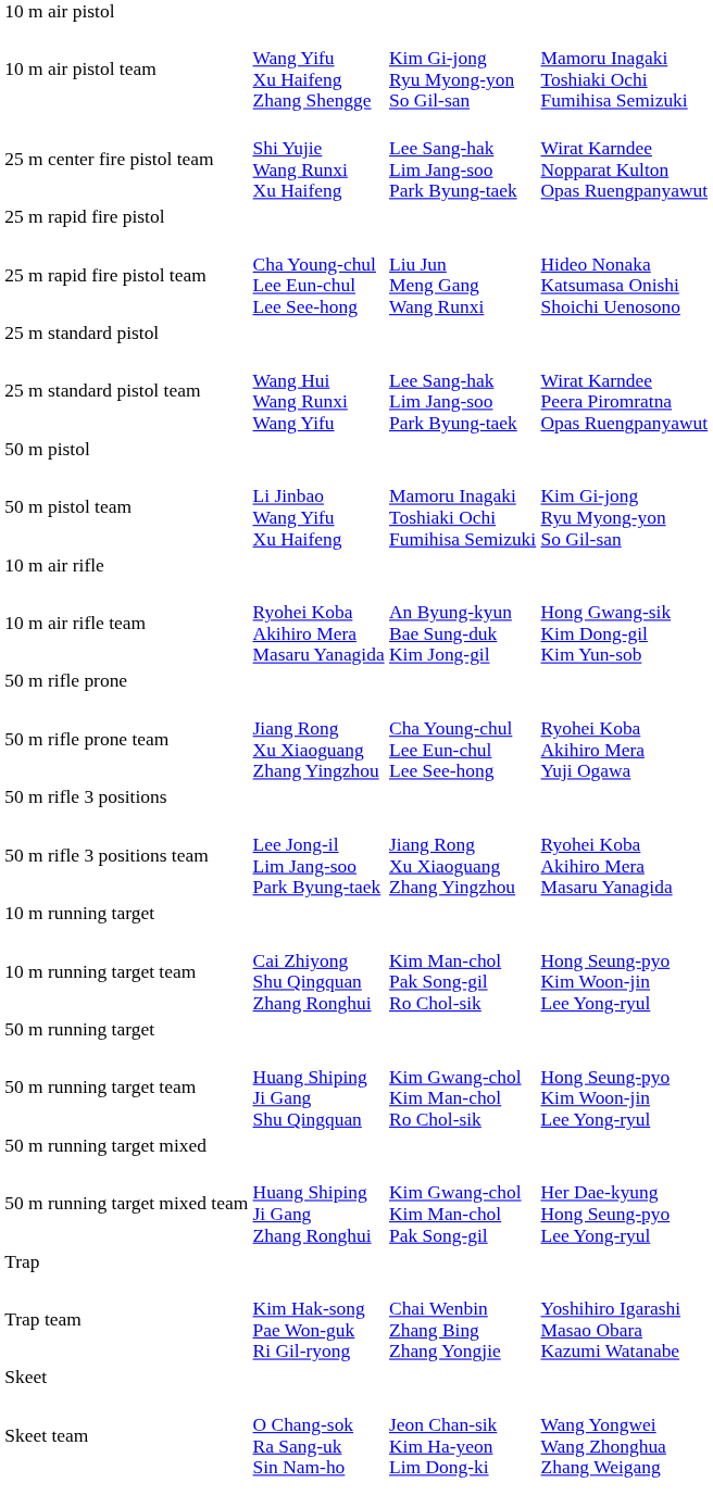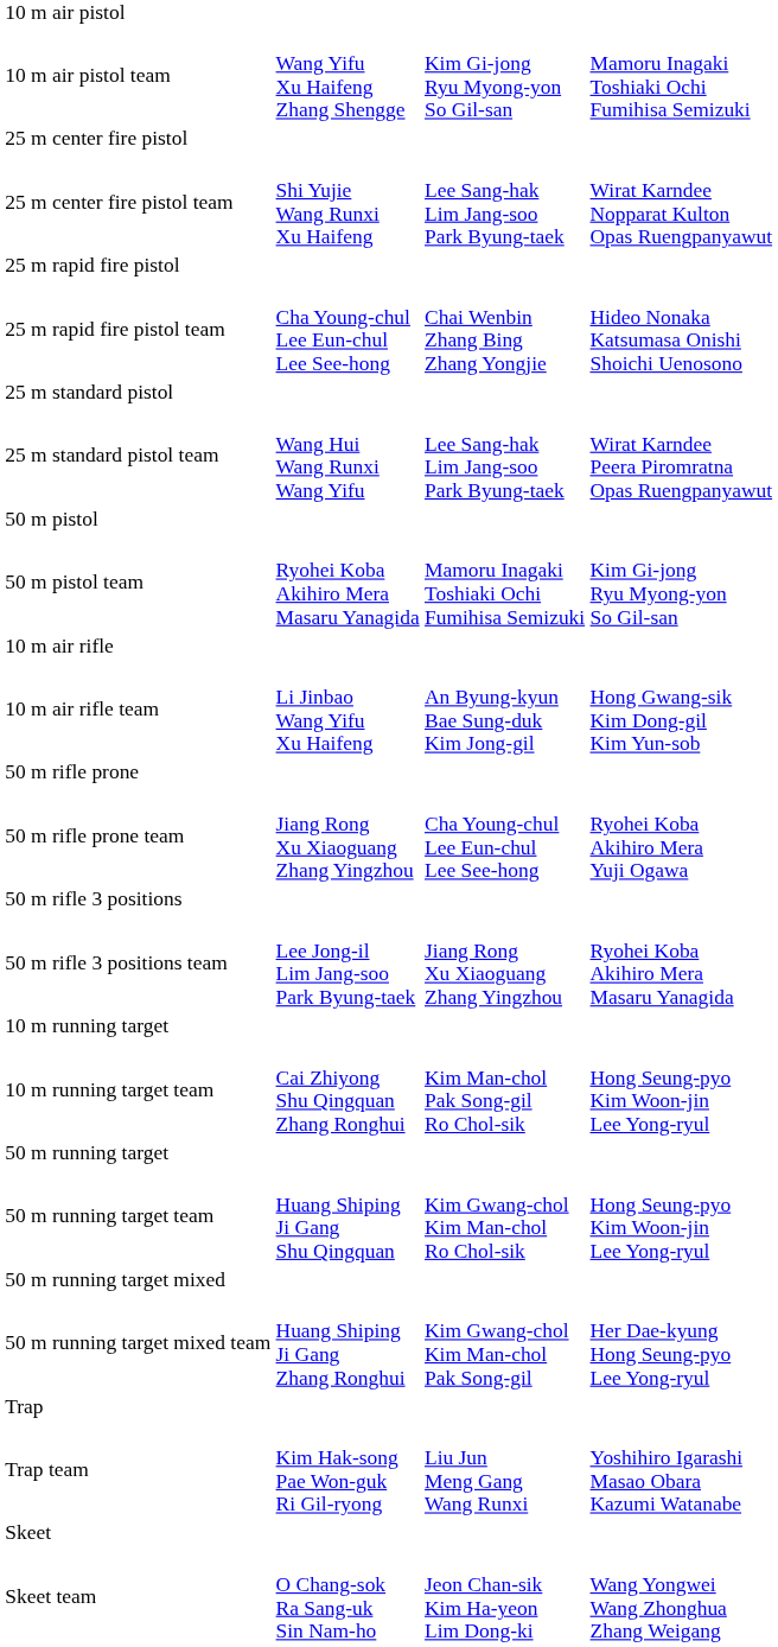 <table>
 <tr>
 <td>10 m air pistol</td>
 <td></td>
 <td></td>
 <td></td>
 </tr>
 <tr>
 <td>10 m air pistol team</td>
 <td><br><a href='#'>Wang Yifu</a><br><a href='#'>Xu Haifeng</a><br><a href='#'>Zhang Shengge</a></td>
 <td><br><a href='#'>Kim Gi-jong</a><br><a href='#'>Ryu Myong-yon</a><br><a href='#'>So Gil-san</a></td>
 <td><br><a href='#'>Mamoru Inagaki</a><br><a href='#'>Toshiaki Ochi</a><br><a href='#'>Fumihisa Semizuki</a></td>
+</tr>
+<tr>
+<td>25 m center fire pistol</td>
+<td></td>
+<td></td>
+<td></td>
 </tr>
 <tr>
 <td>25 m center fire pistol team</td>
 <td><br><a href='#'>Shi Yujie</a><br><a href='#'>Wang Runxi</a><br><a href='#'>Xu Haifeng</a></td>
 <td><br><a href='#'>Lee Sang-hak</a><br><a href='#'>Lim Jang-soo</a><br><a href='#'>Park Byung-taek</a></td>
 <td><br><a href='#'>Wirat Karndee</a><br><a href='#'>Nopparat Kulton</a><br><a href='#'>Opas Ruengpanyawut</a></td>
 </tr>
 <tr>
 <td>25 m rapid fire pistol</td>
 <td></td>
 <td></td>
 <td></td>
 </tr>
 <tr>
 <td>25 m rapid fire pistol team</td>
 <td><br><a href='#'>Cha Young-chul</a><br><a href='#'>Lee Eun-chul</a><br><a href='#'>Lee See-hong</a></td>
-<td><br><a href='#'>Liu Jun</a><br><a href='#'>Meng Gang</a><br><a href='#'>Wang Runxi</a></td>
+<td><br><a href='#'>Chai Wenbin</a><br><a href='#'>Zhang Bing</a><br><a href='#'>Zhang Yongjie</a></td>
 <td><br><a href='#'>Hideo Nonaka</a><br><a href='#'>Katsumasa Onishi</a><br><a href='#'>Shoichi Uenosono</a></td>
 </tr>
 <tr>
 <td>25 m standard pistol</td>
 <td></td>
 <td></td>
 <td></td>
 </tr>
 <tr>
 <td>25 m standard pistol team</td>
 <td><br><a href='#'>Wang Hui</a><br><a href='#'>Wang Runxi</a><br><a href='#'>Wang Yifu</a></td>
 <td><br><a href='#'>Lee Sang-hak</a><br><a href='#'>Lim Jang-soo</a><br><a href='#'>Park Byung-taek</a></td>
 <td><br><a href='#'>Wirat Karndee</a><br><a href='#'>Peera Piromratna</a><br><a href='#'>Opas Ruengpanyawut</a></td>
 </tr>
 <tr>
 <td>50 m pistol</td>
 <td></td>
 <td></td>
 <td></td>
 </tr>
 <tr>
 <td>50 m pistol team</td>
-<td><br><a href='#'>Li Jinbao</a><br><a href='#'>Wang Yifu</a><br><a href='#'>Xu Haifeng</a></td>
+<td><br><a href='#'>Ryohei Koba</a><br><a href='#'>Akihiro Mera</a><br><a href='#'>Masaru Yanagida</a></td>
 <td><br><a href='#'>Mamoru Inagaki</a><br><a href='#'>Toshiaki Ochi</a><br><a href='#'>Fumihisa Semizuki</a></td>
 <td><br><a href='#'>Kim Gi-jong</a><br><a href='#'>Ryu Myong-yon</a><br><a href='#'>So Gil-san</a></td>
 </tr>
 <tr>
 <td>10 m air rifle</td>
 <td></td>
 <td></td>
 <td></td>
 </tr>
 <tr>
 <td>10 m air rifle team</td>
-<td><br><a href='#'>Ryohei Koba</a><br><a href='#'>Akihiro Mera</a><br><a href='#'>Masaru Yanagida</a></td>
+<td><br><a href='#'>Li Jinbao</a><br><a href='#'>Wang Yifu</a><br><a href='#'>Xu Haifeng</a></td>
 <td><br><a href='#'>An Byung-kyun</a><br><a href='#'>Bae Sung-duk</a><br><a href='#'>Kim Jong-gil</a></td>
 <td><br><a href='#'>Hong Gwang-sik</a><br><a href='#'>Kim Dong-gil</a><br><a href='#'>Kim Yun-sob</a></td>
 </tr>
 <tr>
 <td>50 m rifle prone</td>
 <td></td>
 <td></td>
 <td></td>
 </tr>
 <tr>
 <td>50 m rifle prone team</td>
 <td><br><a href='#'>Jiang Rong</a><br><a href='#'>Xu Xiaoguang</a><br><a href='#'>Zhang Yingzhou</a></td>
 <td><br><a href='#'>Cha Young-chul</a><br><a href='#'>Lee Eun-chul</a><br><a href='#'>Lee See-hong</a></td>
 <td><br><a href='#'>Ryohei Koba</a><br><a href='#'>Akihiro Mera</a><br><a href='#'>Yuji Ogawa</a></td>
 </tr>
 <tr>
 <td>50 m rifle 3 positions</td>
 <td></td>
 <td></td>
 <td></td>
 </tr>
 <tr>
 <td>50 m rifle 3 positions team</td>
 <td><br><a href='#'>Lee Jong-il</a><br><a href='#'>Lim Jang-soo</a><br><a href='#'>Park Byung-taek</a></td>
 <td><br><a href='#'>Jiang Rong</a><br><a href='#'>Xu Xiaoguang</a><br><a href='#'>Zhang Yingzhou</a></td>
 <td><br><a href='#'>Ryohei Koba</a><br><a href='#'>Akihiro Mera</a><br><a href='#'>Masaru Yanagida</a></td>
 </tr>
 <tr>
 <td>10 m running target</td>
 <td></td>
 <td></td>
 <td></td>
 </tr>
 <tr>
 <td>10 m running target team</td>
 <td><br><a href='#'>Cai Zhiyong</a><br><a href='#'>Shu Qingquan</a><br><a href='#'>Zhang Ronghui</a></td>
 <td><br><a href='#'>Kim Man-chol</a><br><a href='#'>Pak Song-gil</a><br><a href='#'>Ro Chol-sik</a></td>
 <td><br><a href='#'>Hong Seung-pyo</a><br><a href='#'>Kim Woon-jin</a><br><a href='#'>Lee Yong-ryul</a></td>
 </tr>
 <tr>
 <td>50 m running target</td>
 <td></td>
 <td></td>
 <td></td>
 </tr>
 <tr>
 <td>50 m running target team</td>
 <td><br><a href='#'>Huang Shiping</a><br><a href='#'>Ji Gang</a><br><a href='#'>Shu Qingquan</a></td>
 <td><br><a href='#'>Kim Gwang-chol</a><br><a href='#'>Kim Man-chol</a><br><a href='#'>Ro Chol-sik</a></td>
 <td><br><a href='#'>Hong Seung-pyo</a><br><a href='#'>Kim Woon-jin</a><br><a href='#'>Lee Yong-ryul</a></td>
 </tr>
 <tr>
 <td>50 m running target mixed</td>
 <td></td>
 <td></td>
 <td></td>
 </tr>
 <tr>
 <td>50 m running target mixed team</td>
 <td><br><a href='#'>Huang Shiping</a><br><a href='#'>Ji Gang</a><br><a href='#'>Zhang Ronghui</a></td>
 <td><br><a href='#'>Kim Gwang-chol</a><br><a href='#'>Kim Man-chol</a><br><a href='#'>Pak Song-gil</a></td>
 <td><br><a href='#'>Her Dae-kyung</a><br><a href='#'>Hong Seung-pyo</a><br><a href='#'>Lee Yong-ryul</a></td>
 </tr>
 <tr>
 <td>Trap</td>
 <td></td>
 <td></td>
 <td></td>
 </tr>
 <tr>
 <td>Trap team</td>
 <td><br><a href='#'>Kim Hak-song</a><br><a href='#'>Pae Won-guk</a><br><a href='#'>Ri Gil-ryong</a></td>
-<td><br><a href='#'>Chai Wenbin</a><br><a href='#'>Zhang Bing</a><br><a href='#'>Zhang Yongjie</a></td>
+<td><br><a href='#'>Liu Jun</a><br><a href='#'>Meng Gang</a><br><a href='#'>Wang Runxi</a></td>
 <td><br><a href='#'>Yoshihiro Igarashi</a><br><a href='#'>Masao Obara</a><br><a href='#'>Kazumi Watanabe</a></td>
 </tr>
 <tr>
 <td>Skeet</td>
 <td></td>
 <td></td>
 <td></td>
 </tr>
 <tr>
 <td>Skeet team</td>
 <td><br><a href='#'>O Chang-sok</a><br><a href='#'>Ra Sang-uk</a><br><a href='#'>Sin Nam-ho</a></td>
 <td><br><a href='#'>Jeon Chan-sik</a><br><a href='#'>Kim Ha-yeon</a><br><a href='#'>Lim Dong-ki</a></td>
 <td><br><a href='#'>Wang Yongwei</a><br><a href='#'>Wang Zhonghua</a><br><a href='#'>Zhang Weigang</a></td>
 </tr>
 </table>
